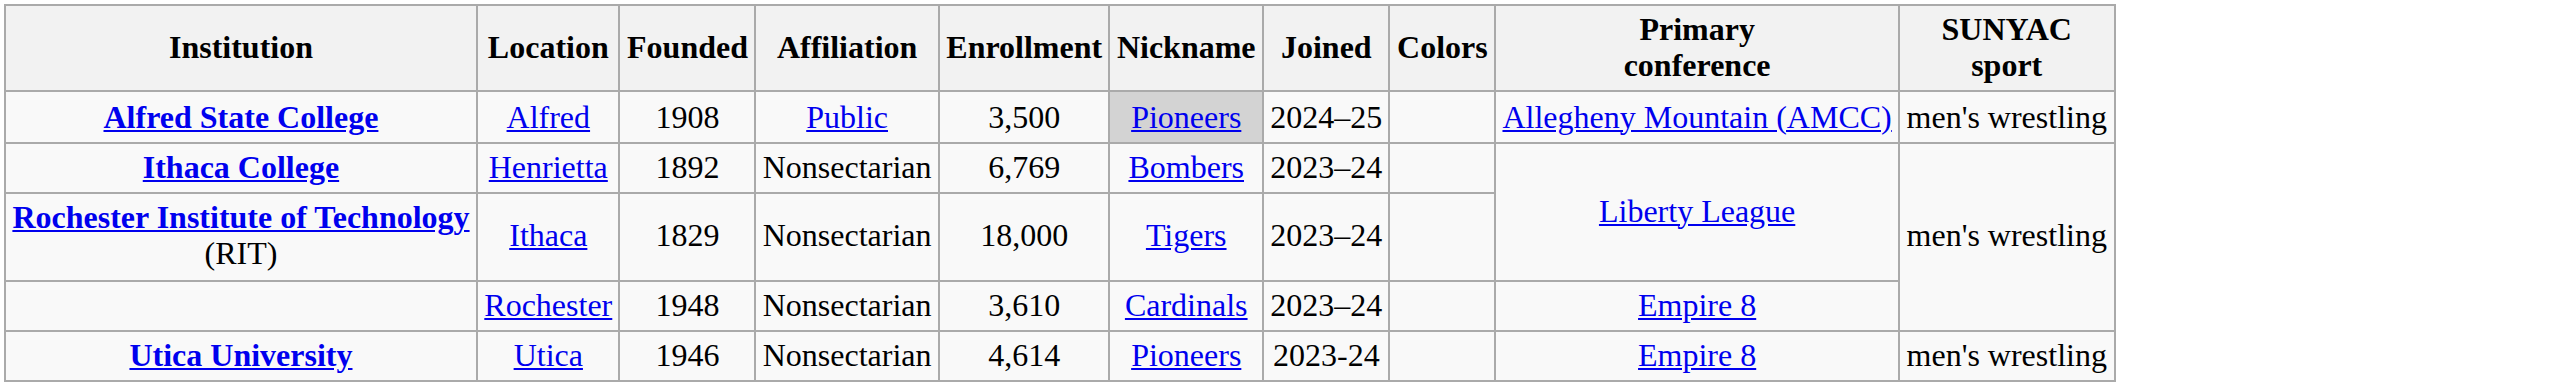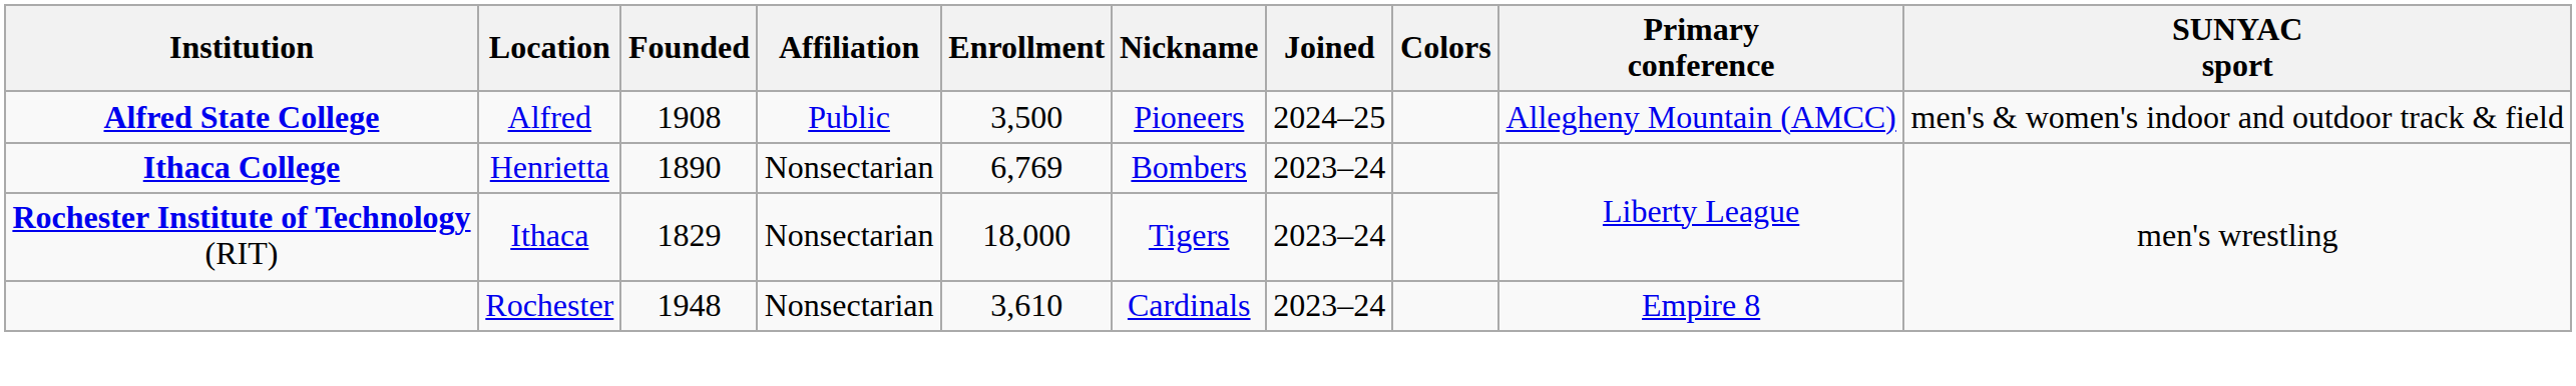 <table class="wikitable sortable" style="text-align:center">
 <tr>
 <th>Institution</th>
 <th>Location</th>
 <th>Founded</th>
 <th>Affiliation</th>
 <th>Enrollment</th>
 <th>Nickname</th>
 <th>Joined</th>
 <th>Colors</th>
 <th>Primary<br>conference</th>
 <th>SUNYAC<br>sport</th>
 </tr>
 <tr>
 <td><strong><a href='#'>Alfred State College</a></strong></td>
 <td><a href='#'> Alfred</a></td>
 <td>1908</td>
 <td><a href='#'>Public</a></td>
 <td>3,500</td>
-<td style="background: lightgrey;"><a href='#'>Pioneers</a></td>
+<td><a href='#'>Pioneers</a></td>
 <td>2024–25</td>
 <td style="text-align:right;"></td>
 <td><a href='#'>Allegheny Mountain (AMCC)</a></td>
-<td>men's wrestling</td>
+<td>men's & women's indoor and outdoor track & field</td>
 </tr>
 <tr>
 <td><strong><a href='#'>Ithaca College</a></strong></td>
 <td><a href='#'>Henrietta</a></td>
-<td>1892</td>
+<td>1890</td>
 <td>Nonsectarian</td>
 <td>6,769</td>
 <td><a href='#'>Bombers</a></td>
 <td>2023–24</td>
 <td style="text-align:right;"></td>
 <td rowspan="2"><a href='#'>Liberty League</a></td>
 <td rowspan="3">men's wrestling</td>
 </tr>
 <tr>
 <td><strong><a href='#'>Rochester Institute of Technology</a></strong><br>(RIT)</td>
 <td><a href='#'>Ithaca</a></td>
 <td>1829</td>
 <td>Nonsectarian</td>
 <td>18,000</td>
 <td><a href='#'>Tigers</a></td>
 <td>2023–24</td>
 <td style="text-align:right;"></td>
 </tr>
 <tr>
 <td></td>
 <td><a href='#'>Rochester</a></td>
 <td>1948</td>
 <td>Nonsectarian</td>
 <td>3,610</td>
 <td><a href='#'>Cardinals</a></td>
 <td>2023–24</td>
 <td style="text-align:right;"></td>
 <td><a href='#'>Empire 8</a></td>
 </tr>
-<tr>
-<td><strong><a href='#'>Utica University</a></strong></td>
-<td><a href='#'>Utica</a></td>
-<td>1946</td>
-<td>Nonsectarian</td>
-<td>4,614</td>
-<td><a href='#'>Pioneers</a></td>
-<td>2023-24</td>
-<td style="text-align:right;"></td>
-<td><a href='#'>Empire 8</a></td>
-<td>men's wrestling</td>
-</tr>
 </table>
